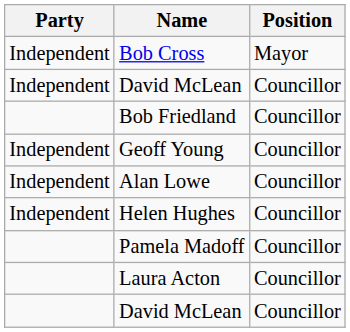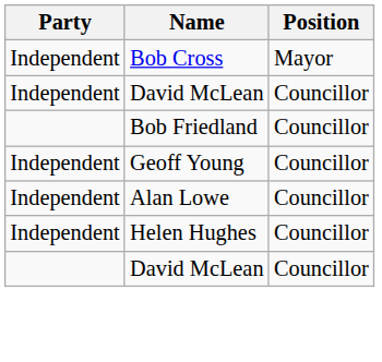 <table class="wikitable">
 <tr>
 <th>Party</th>
 <th>Name</th>
 <th>Position</th>
 </tr>
 <tr>
 <td>Independent</td>
 <td><a href='#'>Bob Cross</a></td>
 <td>Mayor</td>
 </tr>
 <tr>
 <td>Independent</td>
 <td>David McLean</td>
 <td>Councillor</td>
 </tr>
 <tr>
 <td></td>
 <td>Bob Friedland</td>
 <td>Councillor</td>
 </tr>
 <tr>
 <td>Independent</td>
 <td>Geoff Young</td>
 <td>Councillor</td>
 </tr>
 <tr>
 <td>Independent</td>
 <td>Alan Lowe</td>
 <td>Councillor</td>
 </tr>
 <tr>
 <td>Independent</td>
 <td>Helen Hughes</td>
 <td>Councillor</td>
 </tr>
 <tr>
 <td></td>
-<td>Pamela Madoff</td>
-<td>Councillor</td>
-</tr>
-<tr>
-<td></td>
-<td>Laura Acton</td>
-<td>Councillor</td>
-</tr>
-<tr>
-<td></td>
 <td>David McLean</td>
 <td>Councillor</td>
 </tr>
 </table>
